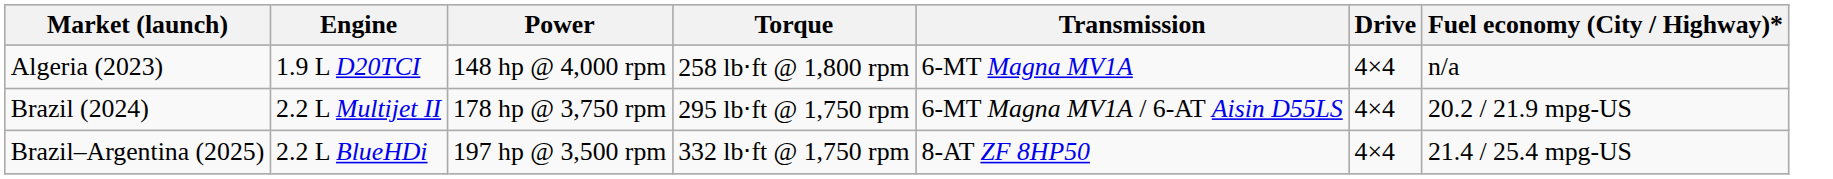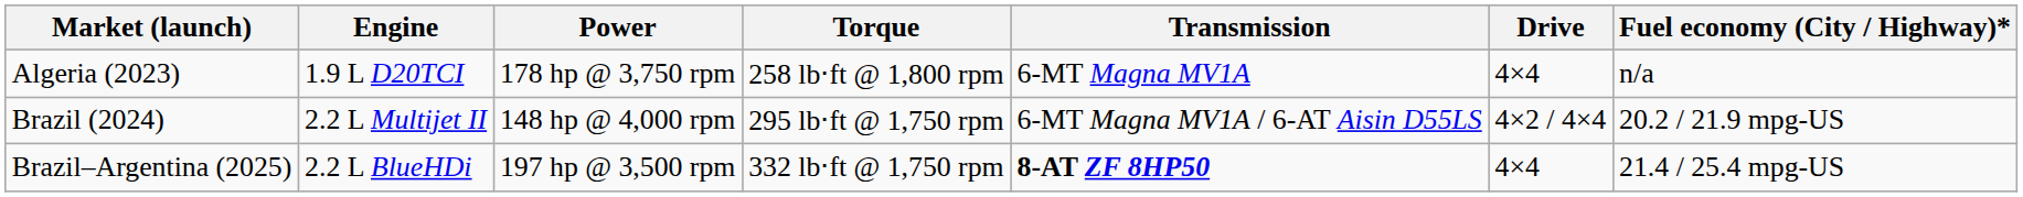 <table class="wikitable">
 <tr>
 <th>Market (launch)</th>
 <th>Engine</th>
 <th>Power</th>
 <th>Torque</th>
 <th>Transmission</th>
 <th>Drive</th>
 <th>Fuel economy (City / Highway)*</th>
 </tr>
 <tr>
 <td>Algeria (2023)</td>
 <td>1.9 L <em><a href='#'>D20TCI</a></em></td>
-<td>148 hp @ 4,000 rpm</td>
+<td>178 hp @ 3,750 rpm</td>
 <td>258 lb⋅ft @ 1,800 rpm</td>
 <td>6-MT <em><a href='#'>Magna MV1A</a></em></td>
 <td>4×4</td>
 <td>n/a</td>
 </tr>
 <tr>
 <td>Brazil (2024)</td>
 <td>2.2 L <em><a href='#'>Multijet II</a></em></td>
-<td>178 hp @ 3,750 rpm</td>
+<td>148 hp @ 4,000 rpm</td>
 <td>295 lb⋅ft @ 1,750 rpm</td>
 <td>6-MT <em>Magna MV1A</em> / 6-AT <em><a href='#'>Aisin D55LS</a></em></td>
-<td>4×4</td>
+<td>4×2 / 4×4</td>
 <td>20.2 / 21.9 mpg-US</td>
 </tr>
 <tr>
 <td>Brazil–Argentina (2025)</td>
 <td>2.2 L <em><a href='#'>BlueHDi</a></em></td>
 <td>197 hp @ 3,500 rpm</td>
 <td>332 lb⋅ft @ 1,750 rpm</td>
-<td>8-AT <em><a href='#'>ZF 8HP50</a></em></td>
+<td><strong>8-AT <em><a href='#'>ZF 8HP50</a></em></strong></td>
 <td>4×4</td>
 <td>21.4 / 25.4 mpg-US</td>
 </tr>
 </table>
